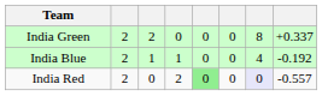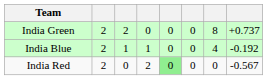 <table class="wikitable" style="text-align:center">
 <tr>
 <th style="width:120px">Team</th>
 <th style="width:25px"></th>
 <th style="width:25px"></th>
 <th style="width:25px"></th>
 <th style="width:25px"></th>
 <th style="width:25px"></th>
 <th style="width:25px"></th>
 <th style="width:40px;"></th>
 </tr>
 <tr style="background-color:#cfc">
 <td>India Green</td>
 <td>2</td>
 <td>2</td>
 <td>0</td>
 <td>0</td>
 <td>0</td>
 <td>8</td>
-<td>+0.337</td>
+<td>+0.737</td>
 </tr>
 <tr style="background-color:#cfc">
 <td>India Blue</td>
 <td>2</td>
 <td>1</td>
 <td>1</td>
 <td>0</td>
 <td>0</td>
 <td>4</td>
 <td>-0.192</td>
 </tr>
 <tr>
 <td>India Red</td>
 <td>2</td>
 <td>0</td>
 <td>2</td>
 <td style="background: lightgreen;">0</td>
 <td>0</td>
-<td style="background: lavender;">0</td>
-<td>-0.557</td>
+<td>0</td>
+<td>-0.567</td>
 </tr>
 </table>
